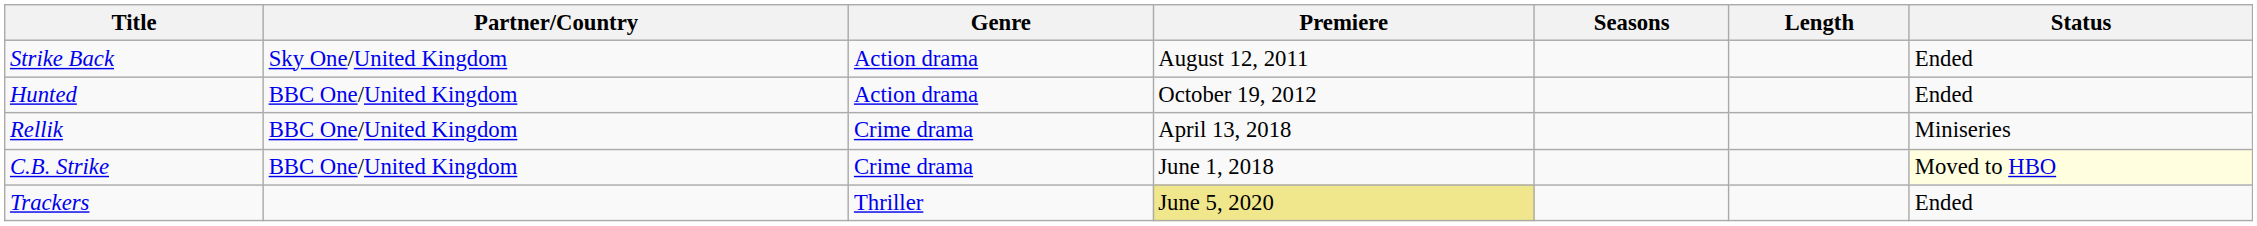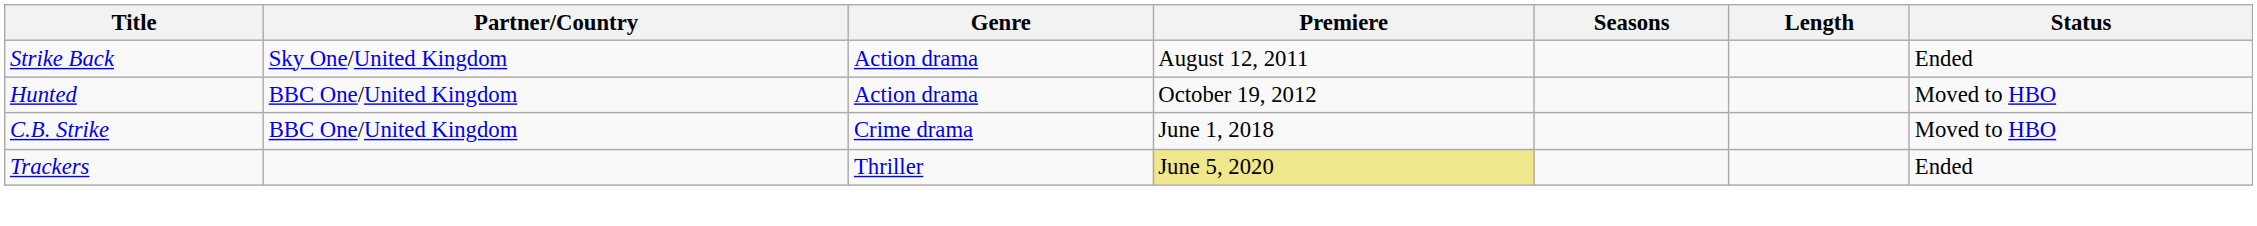 <table class="wikitable sortable" style="width:100%;">
 <tr>
 <th>Title</th>
 <th>Partner/Country</th>
 <th>Genre</th>
 <th>Premiere</th>
 <th>Seasons</th>
 <th>Length</th>
 <th>Status</th>
 </tr>
 <tr>
 <td><em><a href='#'>Strike Back</a></em></td>
 <td><a href='#'>Sky One</a>/<a href='#'>United Kingdom</a></td>
 <td><a href='#'>Action drama</a></td>
 <td>August 12, 2011  </td>
 <td></td>
 <td></td>
 <td>Ended</td>
 </tr>
 <tr>
 <td><em><a href='#'>Hunted</a></em></td>
 <td><a href='#'>BBC One</a>/<a href='#'>United Kingdom</a></td>
 <td><a href='#'>Action drama</a></td>
 <td>October 19, 2012</td>
 <td></td>
 <td></td>
-<td>Ended</td>
-</tr>
-<tr>
-<td><em><a href='#'>Rellik</a></em></td>
-<td><a href='#'>BBC One</a>/<a href='#'>United Kingdom</a></td>
-<td><a href='#'>Crime drama</a></td>
-<td>April 13, 2018</td>
-<td></td>
-<td></td>
-<td>Miniseries</td>
+<td>Moved to <a href='#'>HBO</a></td>
 </tr>
 <tr>
 <td><em><a href='#'>C.B. Strike</a></em></td>
 <td><a href='#'>BBC One</a>/<a href='#'>United Kingdom</a></td>
 <td><a href='#'>Crime drama</a></td>
 <td>June 1, 2018</td>
 <td></td>
 <td></td>
-<td style="background: lightyellow;">Moved to <a href='#'>HBO</a></td>
+<td>Moved to <a href='#'>HBO</a></td>
 </tr>
 <tr>
 <td><em><a href='#'>Trackers</a></em></td>
 <td></td>
 <td><a href='#'>Thriller</a></td>
 <td style="background: khaki;">June 5, 2020</td>
 <td></td>
 <td></td>
 <td>Ended</td>
 </tr>
 </table>
